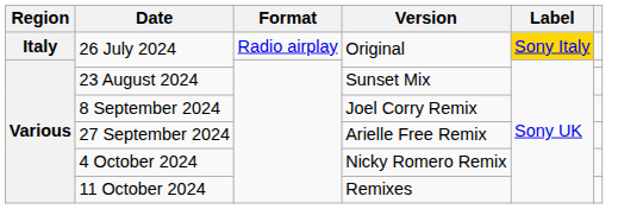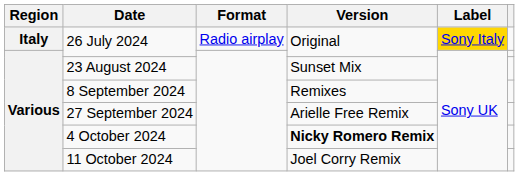 <table class="wikitable plainrowheaders">
 <tr>
 <th scope="col">Region</th>
 <th scope="col">Date</th>
 <th scope="col">Format</th>
 <th scope="col">Version</th>
 <th scope="col">Label</th>
 <th scope="col"></th>
 </tr>
 <tr>
 <th scope="row">Italy</th>
 <td rowspan="2">26 July 2024</td>
 <td><a href='#'>Radio airplay</a></td>
 <td rowspan="2">Original</td>
 <td style="background: gold;"><a href='#'>Sony Italy</a></td>
 <td style="text-align:center"></td>
 </tr>
 <tr>
 <th rowspan="6" scope="row">Various</th>
 <td rowspan="6"></td>
 <td rowspan="6"><a href='#'>Sony UK</a></td>
 <td style="text-align:center"></td>
 </tr>
 <tr>
 <td>23 August 2024</td>
 <td>Sunset Mix</td>
 <td style="text-align:center"></td>
 </tr>
 <tr>
 <td>8 September 2024</td>
-<td>Joel Corry Remix</td>
+<td>Remixes</td>
 <td></td>
 </tr>
 <tr>
 <td>27 September 2024</td>
 <td>Arielle Free Remix</td>
 <td></td>
 </tr>
 <tr>
 <td>4 October 2024</td>
-<td>Nicky Romero Remix</td>
+<td><strong>Nicky Romero Remix</strong></td>
 <td></td>
 </tr>
 <tr>
 <td>11 October 2024</td>
-<td>Remixes</td>
+<td>Joel Corry Remix</td>
 <td></td>
 </tr>
 </table>
